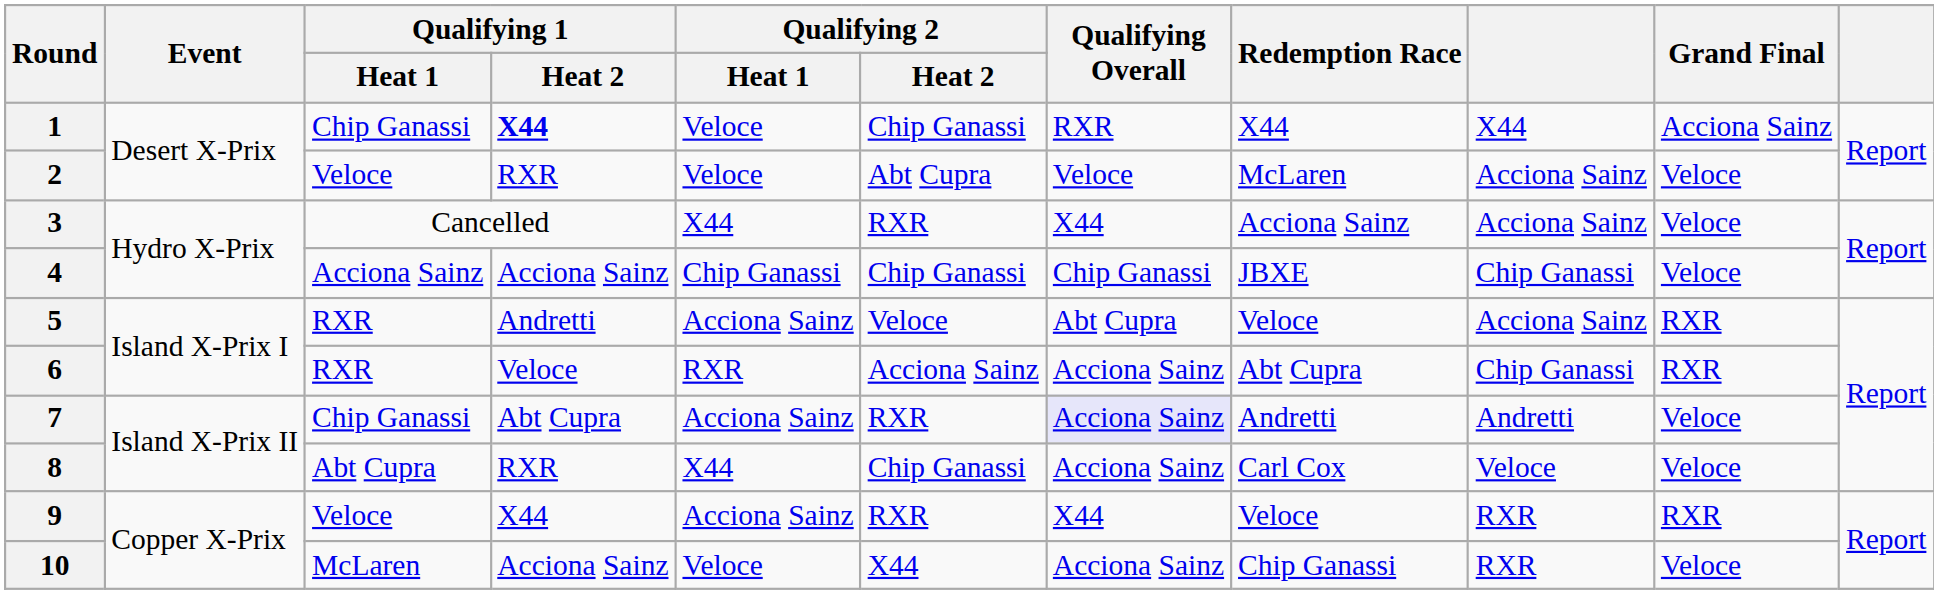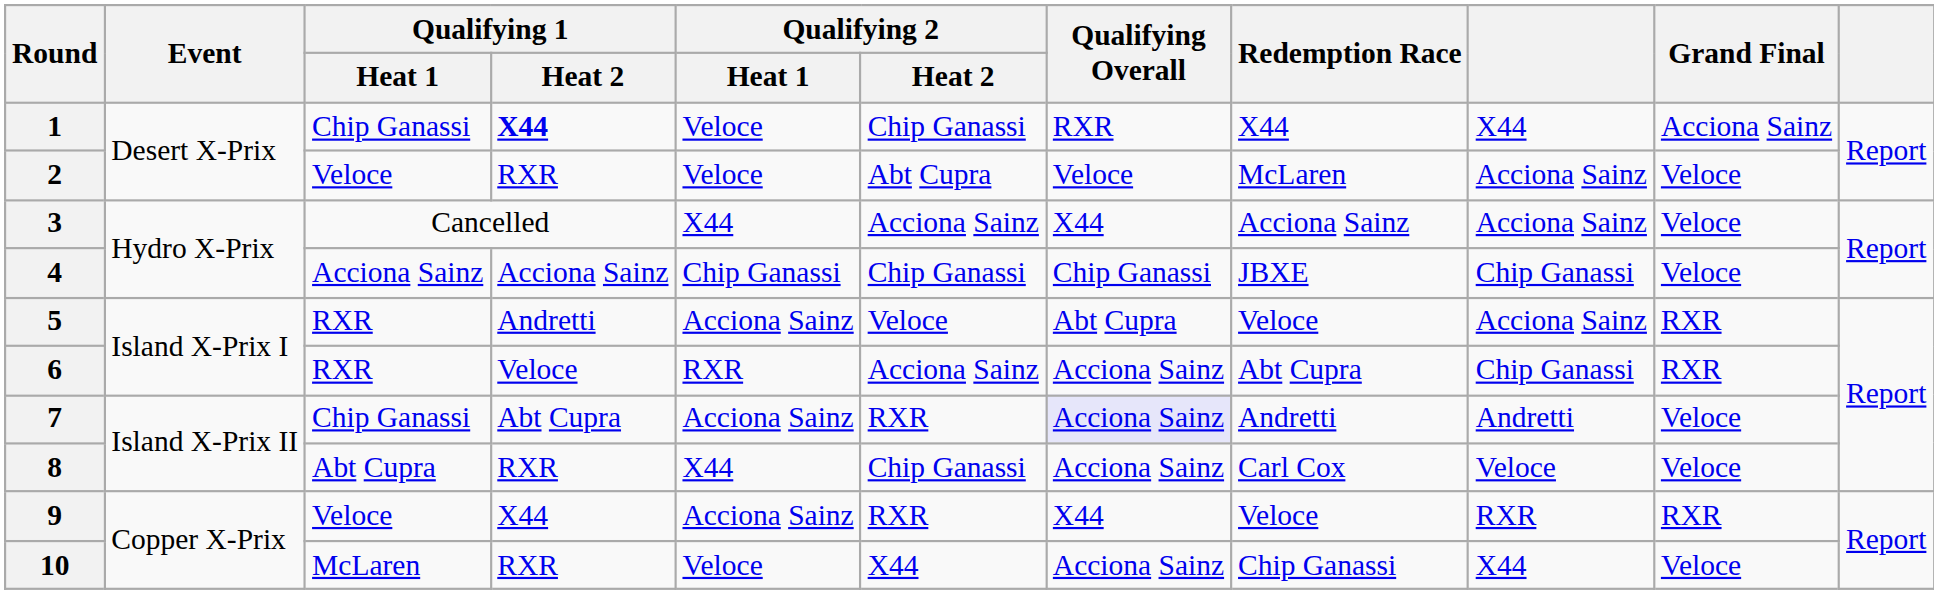 <table class="wikitable" style="font-size: 85%">
 <tr>
 <th rowspan="2">Round</th>
 <th rowspan="2">Event</th>
 <th colspan="2" nowrap="">Qualifying 1</th>
 <th colspan="2" nowrap="">Qualifying 2</th>
 <th rowspan="2">Qualifying Overall</th>
 <th rowspan="2" nowrap="">Redemption Race</th>
 <th rowspan="2" nowrap=""></th>
 <th rowspan="2" nowrap="">Grand Final</th>
 <th rowspan="2" nowrap=""></th>
 </tr>
 <tr>
 <th nowrap="">Heat 1</th>
 <th nowrap="">Heat 2</th>
 <th nowrap="">Heat 1</th>
 <th nowrap="">Heat 2</th>
 </tr>
 <tr>
 <th>1</th>
 <td rowspan="2" nowrap=""> Desert X-Prix</td>
 <td nowrap=""> <a href='#'>Chip Ganassi</a></td>
 <td nowrap=""><strong> <a href='#'>X44</a></strong></td>
 <td nowrap=""> <a href='#'>Veloce</a></td>
 <td nowrap=""> <a href='#'>Chip Ganassi</a></td>
 <td nowrap=""> <a href='#'>RXR</a></td>
 <td nowrap=""> <a href='#'>X44</a></td>
 <td nowrap=""> <a href='#'>X44</a></td>
 <td nowrap=""> <a href='#'>Acciona</a>  <a href='#'>Sainz</a></td>
 <td rowspan="2"><a href='#'>Report</a></td>
 </tr>
 <tr>
 <th>2</th>
 <td nowrap=""> <a href='#'>Veloce</a></td>
 <td nowrap=""> <a href='#'>RXR</a></td>
 <td nowrap=""> <a href='#'>Veloce</a></td>
 <td nowrap=""> <a href='#'>Abt</a> <a href='#'>Cupra</a></td>
 <td nowrap=""> <a href='#'>Veloce</a></td>
 <td nowrap=""> <a href='#'>McLaren</a></td>
 <td nowrap=""> <a href='#'>Acciona</a>  <a href='#'>Sainz</a></td>
 <td nowrap=""> <a href='#'>Veloce</a></td>
 </tr>
 <tr>
 <th>3</th>
 <td rowspan="2" nowrap=""> Hydro X-Prix</td>
 <td colspan="2" nowrap="" align="center">Cancelled</td>
 <td nowrap=""> <a href='#'>X44</a></td>
-<td nowrap=""> <a href='#'>RXR</a></td>
+<td nowrap=""> <a href='#'>Acciona</a>  <a href='#'>Sainz</a></td>
 <td nowrap=""> <a href='#'>X44</a></td>
 <td nowrap=""> <a href='#'>Acciona</a>  <a href='#'>Sainz</a></td>
 <td nowrap=""> <a href='#'>Acciona</a>  <a href='#'>Sainz</a></td>
 <td nowrap=""> <a href='#'>Veloce</a></td>
 <td rowspan="2"><a href='#'>Report</a></td>
 </tr>
 <tr>
 <th>4</th>
 <td nowrap=""> <a href='#'>Acciona</a>  <a href='#'>Sainz</a></td>
 <td nowrap=""> <a href='#'>Acciona</a>  <a href='#'>Sainz</a></td>
 <td nowrap=""> <a href='#'>Chip Ganassi</a></td>
 <td nowrap=""> <a href='#'>Chip Ganassi</a></td>
 <td nowrap=""> <a href='#'>Chip Ganassi</a></td>
 <td nowrap=""> <a href='#'>JBXE</a></td>
 <td nowrap=""> <a href='#'>Chip Ganassi</a></td>
 <td nowrap=""> <a href='#'>Veloce</a></td>
 </tr>
 <tr>
 <th>5</th>
 <td rowspan="2" nowrap=""> Island X-Prix I</td>
 <td nowrap=""> <a href='#'>RXR</a></td>
 <td nowrap=""> <a href='#'>Andretti</a></td>
 <td nowrap=""> <a href='#'>Acciona</a>  <a href='#'>Sainz</a></td>
 <td nowrap=""> <a href='#'>Veloce</a></td>
 <td nowrap=""> <a href='#'>Abt</a> <a href='#'>Cupra</a></td>
 <td nowrap=""> <a href='#'>Veloce</a></td>
 <td nowrap=""> <a href='#'>Acciona</a>  <a href='#'>Sainz</a></td>
 <td nowrap=""> <a href='#'>RXR</a></td>
 <td rowspan="4"><a href='#'>Report</a></td>
 </tr>
 <tr>
 <th>6</th>
 <td nowrap=""> <a href='#'>RXR</a></td>
 <td nowrap=""> <a href='#'>Veloce</a></td>
 <td nowrap=""> <a href='#'>RXR</a></td>
 <td nowrap=""> <a href='#'>Acciona</a>  <a href='#'>Sainz</a></td>
 <td nowrap=""> <a href='#'>Acciona</a>  <a href='#'>Sainz</a></td>
 <td nowrap=""> <a href='#'>Abt</a> <a href='#'>Cupra</a></td>
 <td nowrap=""> <a href='#'>Chip Ganassi</a></td>
 <td nowrap=""> <a href='#'>RXR</a></td>
 </tr>
 <tr>
 <th>7</th>
 <td rowspan="2" nowrap=""> Island X-Prix II</td>
 <td nowrap=""> <a href='#'>Chip Ganassi</a></td>
 <td nowrap=""> <a href='#'>Abt</a> <a href='#'>Cupra</a></td>
 <td nowrap=""> <a href='#'>Acciona</a>  <a href='#'>Sainz</a></td>
 <td nowrap=""> <a href='#'>RXR</a></td>
 <td nowrap="" style="background: lavender;"> <a href='#'>Acciona</a>  <a href='#'>Sainz</a></td>
 <td nowrap=""> <a href='#'>Andretti</a></td>
 <td nowrap=""> <a href='#'>Andretti</a></td>
 <td nowrap=""> <a href='#'>Veloce</a></td>
 </tr>
 <tr>
 <th>8</th>
 <td nowrap=""> <a href='#'>Abt</a> <a href='#'>Cupra</a></td>
 <td nowrap=""> <a href='#'>RXR</a></td>
 <td nowrap=""> <a href='#'>X44</a></td>
 <td nowrap=""> <a href='#'>Chip Ganassi</a></td>
 <td nowrap=""> <a href='#'>Acciona</a>  <a href='#'>Sainz</a></td>
 <td nowrap=""> <a href='#'>Carl Cox</a></td>
 <td nowrap=""> <a href='#'>Veloce</a></td>
 <td nowrap=""> <a href='#'>Veloce</a></td>
 </tr>
 <tr>
 <th>9</th>
 <td rowspan="2" nowrap=""> Copper X-Prix</td>
 <td nowrap=""> <a href='#'>Veloce</a></td>
 <td nowrap=""> <a href='#'>X44</a></td>
 <td nowrap=""> <a href='#'>Acciona</a>  <a href='#'>Sainz</a></td>
 <td nowrap=""> <a href='#'>RXR</a></td>
 <td nowrap=""> <a href='#'>X44</a></td>
 <td nowrap=""> <a href='#'>Veloce</a></td>
 <td nowrap=""> <a href='#'>RXR</a></td>
 <td nowrap=""> <a href='#'>RXR</a></td>
 <td rowspan="2"><a href='#'>Report</a></td>
 </tr>
 <tr>
 <th>10</th>
 <td nowrap=""> <a href='#'>McLaren</a></td>
-<td nowrap=""> <a href='#'>Acciona</a>  <a href='#'>Sainz</a></td>
+<td nowrap=""> <a href='#'>RXR</a></td>
 <td nowrap=""> <a href='#'>Veloce</a></td>
 <td nowrap=""> <a href='#'>X44</a></td>
 <td nowrap=""> <a href='#'>Acciona</a>  <a href='#'>Sainz</a></td>
 <td nowrap=""> <a href='#'>Chip Ganassi</a></td>
-<td nowrap=""> <a href='#'>RXR</a></td>
+<td nowrap=""> <a href='#'>X44</a></td>
 <td nowrap=""> <a href='#'>Veloce</a></td>
 </tr>
 </table>
